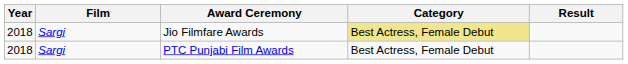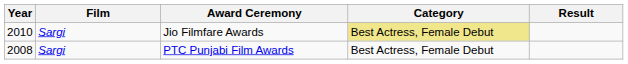 <table class="wikitable plainrowheaders">
 <tr>
 <th width="5%">Year</th>
 <th style="width:20%;">Film</th>
 <th style="width:30%;">Award Ceremony</th>
 <th style="width:29%;">Category</th>
 <th style="width:15%;">Result</th>
 </tr>
 <tr>
-<td>2018</td>
+<td>2010</td>
 <td><em><a href='#'>Sargi</a></em></td>
 <td>Jio Filmfare Awards</td>
 <td style="background: khaki;">Best Actress, Female Debut</td>
 <td></td>
 </tr>
 <tr>
-<td>2018</td>
+<td>2008</td>
 <td><em><a href='#'>Sargi</a></em></td>
 <td><a href='#'>PTC Punjabi Film Awards</a></td>
 <td>Best Actress, Female Debut</td>
 <td></td>
 </tr>
 </table>
